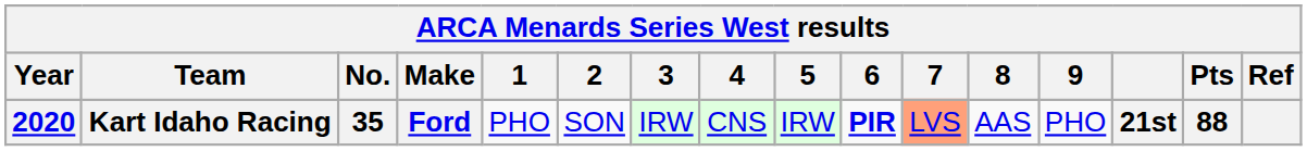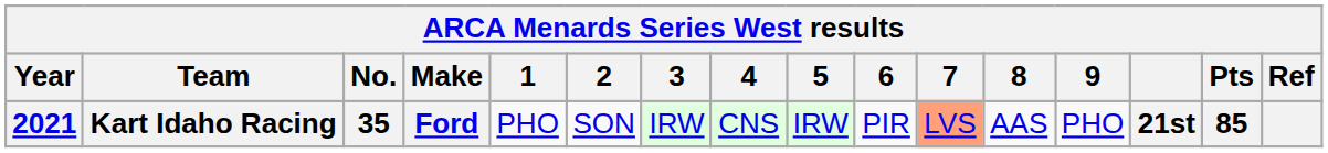 <table class="wikitable" style="text-align:center; font-size:75%">
 <tr>
 <th colspan=23><a href='#'>ARCA Menards Series West</a> results</th>
 </tr>
 <tr>
 <th>Year</th>
 <th>Team</th>
 <th>No.</th>
 <th>Make</th>
 <th>1</th>
 <th>2</th>
 <th>3</th>
 <th>4</th>
 <th>5</th>
 <th>6</th>
 <th>7</th>
 <th>8</th>
 <th>9</th>
 <th></th>
 <th>Pts</th>
 <th>Ref</th>
 </tr>
 <tr>
-<th><a href='#'>2020</a></th>
+<th><a href='#'>2021</a></th>
 <th>Kart Idaho Racing</th>
 <th>35</th>
 <th><a href='#'>Ford</a></th>
 <td><a href='#'>PHO</a></td>
 <td><a href='#'>SON</a></td>
 <td style="background:#DFFFDF;"><a href='#'>IRW</a><br></td>
 <td style="background:#DFFFDF;"><a href='#'>CNS</a><br></td>
 <td style="background:#DFFFDF;"><a href='#'>IRW</a><br></td>
-<td><strong><a href='#'>PIR</a></strong></td>
+<td><a href='#'>PIR</a></td>
 <td style="background: lightsalmon;"><a href='#'>LVS</a></td>
 <td><a href='#'>AAS</a></td>
 <td><a href='#'>PHO</a></td>
 <th>21st</th>
-<th>88</th>
+<th>85</th>
 <th></th>
 </tr>
 </table>
